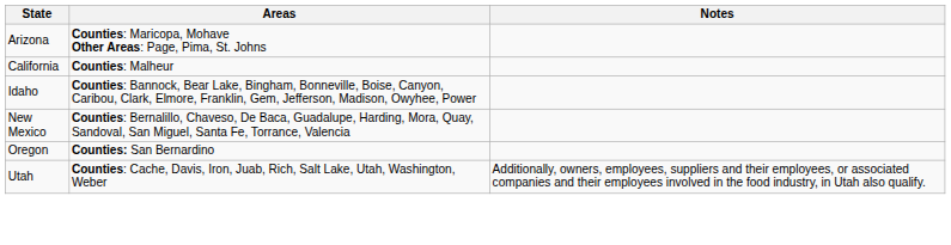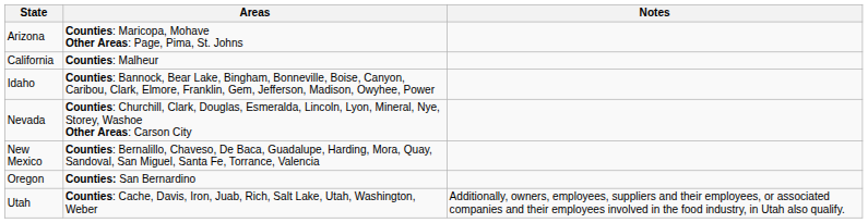 <table class="wikitable">
 <tr>
 <th>State</th>
 <th>Areas</th>
 <th>Notes</th>
 </tr>
 <tr>
 <td>Arizona</td>
 <td><strong>Counties</strong>: Maricopa, Mohave<br><strong>Other Areas</strong>: Page, Pima, St. Johns</td>
 <td></td>
 </tr>
 <tr>
 <td>California</td>
 <td><strong>Counties</strong>: Malheur</td>
 <td></td>
 </tr>
 <tr>
 <td>Idaho</td>
 <td><strong>Counties</strong>: Bannock, Bear Lake, Bingham, Bonneville, Boise, Canyon, Caribou, Clark, Elmore, Franklin, Gem, Jefferson, Madison, Owyhee, Power</td>
 <td></td>
 </tr>
 <tr>
+<td>Nevada</td>
+<td><strong>Counties</strong>: Churchill, Clark, Douglas, Esmeralda, Lincoln, Lyon, Mineral, Nye, Storey, Washoe<br><strong>Other Areas</strong>: Carson City</td>
+<td></td>
+</tr>
+<tr>
 <td>New Mexico</td>
 <td><strong>Counties</strong>: Bernalillo, Chaveso, De Baca, Guadalupe, Harding, Mora, Quay, Sandoval, San Miguel, Santa Fe, Torrance, Valencia</td>
 <td></td>
 </tr>
 <tr>
 <td>Oregon</td>
 <td><strong>Counties:</strong> San Bernardino</td>
 <td></td>
 </tr>
 <tr>
 <td>Utah</td>
 <td><strong>Counties</strong>: Cache, Davis, Iron, Juab, Rich, Salt Lake, Utah, Washington, Weber</td>
 <td>Additionally, owners, employees, suppliers and their employees, or associated companies and their employees involved in the food industry, in Utah also qualify.</td>
 </tr>
 </table>
